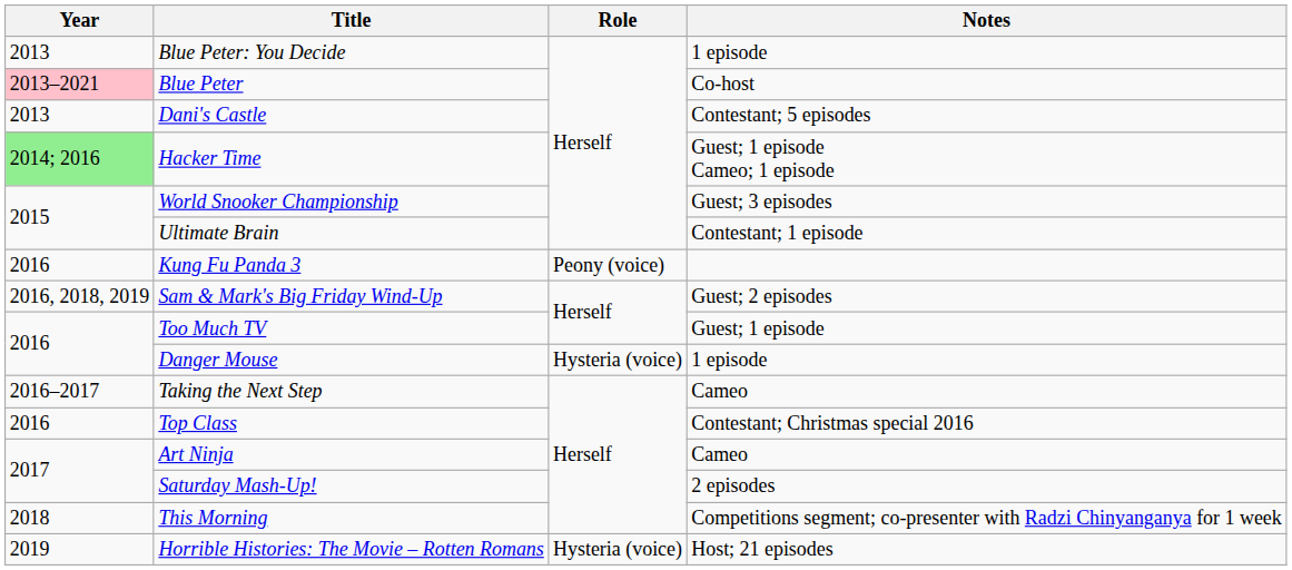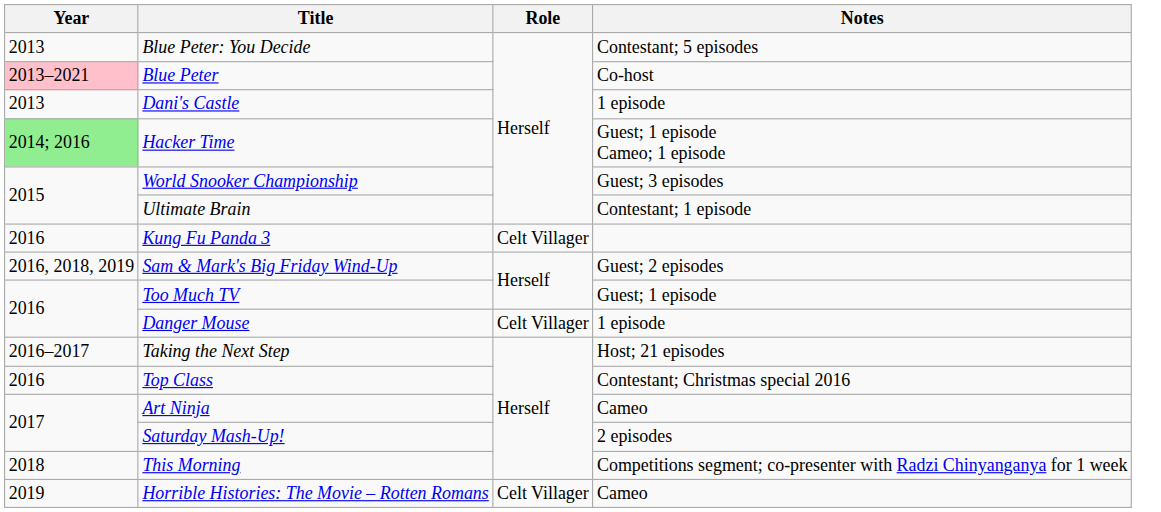 <table class="wikitable unsortable">
 <tr>
 <th>Year</th>
 <th>Title</th>
 <th>Role</th>
 <th>Notes</th>
 </tr>
 <tr>
 <td>2013</td>
 <td><em>Blue Peter: You Decide</em></td>
 <td rowspan="6">Herself</td>
-<td>1 episode</td>
+<td>Contestant; 5 episodes</td>
 </tr>
 <tr>
 <td style="background: pink;">2013–2021</td>
 <td><em><a href='#'>Blue Peter</a></em></td>
 <td>Co-host</td>
 </tr>
 <tr>
 <td>2013</td>
 <td><em><a href='#'>Dani's Castle</a></em></td>
-<td>Contestant; 5 episodes</td>
+<td>1 episode</td>
 </tr>
 <tr>
 <td style="background: lightgreen;">2014; 2016</td>
 <td><em><a href='#'>Hacker Time</a></em></td>
 <td>Guest; 1 episode<br>Cameo; 1 episode</td>
 </tr>
 <tr>
 <td rowspan="2">2015</td>
 <td><em><a href='#'>World Snooker Championship</a></em></td>
 <td>Guest; 3 episodes</td>
 </tr>
 <tr>
 <td><em>Ultimate Brain</em></td>
 <td>Contestant; 1 episode</td>
 </tr>
 <tr>
 <td>2016</td>
 <td><em><a href='#'>Kung Fu Panda 3</a></em></td>
-<td>Peony (voice)</td>
+<td>Celt Villager</td>
 <td></td>
 </tr>
 <tr>
 <td>2016, 2018, 2019</td>
 <td><em><a href='#'>Sam & Mark's Big Friday Wind-Up</a></em></td>
 <td rowspan="2">Herself</td>
 <td>Guest; 2 episodes</td>
 </tr>
 <tr>
 <td rowspan="2">2016</td>
 <td><em><a href='#'>Too Much TV</a></em></td>
 <td>Guest; 1 episode</td>
 </tr>
 <tr>
 <td><em><a href='#'>Danger Mouse</a></em></td>
-<td>Hysteria (voice)</td>
+<td>Celt Villager</td>
 <td>1 episode</td>
 </tr>
 <tr>
 <td>2016–2017</td>
 <td><em>Taking the Next Step</em></td>
 <td rowspan="5">Herself</td>
-<td>Cameo</td>
+<td>Host; 21 episodes</td>
 </tr>
 <tr>
 <td>2016</td>
 <td><em><a href='#'>Top Class</a></em></td>
 <td>Contestant; Christmas special 2016</td>
 </tr>
 <tr>
 <td rowspan="2">2017</td>
 <td><em><a href='#'>Art Ninja</a></em></td>
 <td>Cameo</td>
 </tr>
 <tr>
 <td><em><a href='#'>Saturday Mash-Up!</a></em></td>
 <td>2 episodes</td>
 </tr>
 <tr>
 <td>2018</td>
 <td><em><a href='#'>This Morning</a></em></td>
 <td>Competitions segment; co-presenter with <a href='#'>Radzi Chinyanganya</a> for 1 week</td>
 </tr>
 <tr>
 <td>2019</td>
 <td><em><a href='#'>Horrible Histories: The Movie – Rotten Romans</a></em></td>
-<td>Hysteria (voice)</td>
-<td>Host; 21 episodes</td>
+<td>Celt Villager</td>
+<td>Cameo</td>
 </tr>
 </table>
